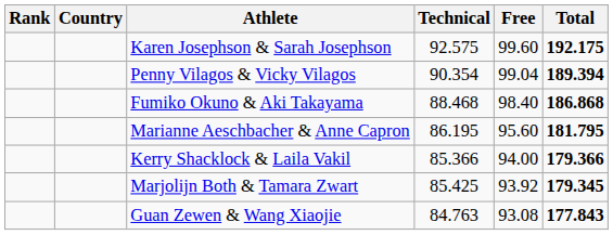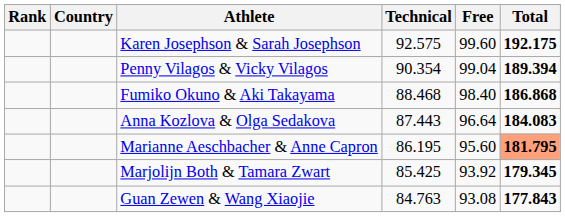 <table class="wikitable sortable" style="text-align:center">
 <tr>
 <th>Rank</th>
 <th>Country</th>
 <th>Athlete</th>
 <th>Technical</th>
 <th>Free</th>
 <th>Total</th>
 </tr>
 <tr>
 <td></td>
 <td align=left></td>
 <td align=left><a href='#'>Karen Josephson</a> & <a href='#'>Sarah Josephson</a></td>
 <td>92.575</td>
 <td>99.60</td>
 <td><strong>192.175</strong></td>
 </tr>
 <tr>
 <td></td>
 <td align=left></td>
 <td align=left><a href='#'>Penny Vilagos</a> & <a href='#'>Vicky Vilagos</a></td>
 <td>90.354</td>
 <td>99.04</td>
 <td><strong>189.394</strong></td>
 </tr>
 <tr>
 <td></td>
 <td align=left></td>
 <td align=left><a href='#'>Fumiko Okuno</a> & <a href='#'>Aki Takayama</a></td>
 <td>88.468</td>
 <td>98.40</td>
 <td><strong>186.868</strong></td>
 </tr>
 <tr>
 <td></td>
 <td align=left></td>
-<td align=left><a href='#'>Marianne Aeschbacher</a> & <a href='#'>Anne Capron</a></td>
-<td>86.195</td>
-<td>95.60</td>
-<td><strong>181.795</strong></td>
+<td align=left><a href='#'>Anna Kozlova</a> & <a href='#'>Olga Sedakova</a></td>
+<td>87.443</td>
+<td>96.64</td>
+<td><strong>184.083</strong></td>
 </tr>
 <tr>
 <td></td>
 <td align=left></td>
-<td align=left><a href='#'>Kerry Shacklock</a> & <a href='#'>Laila Vakil</a></td>
-<td>85.366</td>
-<td>94.00</td>
-<td><strong>179.366</strong></td>
+<td align=left><a href='#'>Marianne Aeschbacher</a> & <a href='#'>Anne Capron</a></td>
+<td>86.195</td>
+<td>95.60</td>
+<td style="background: lightsalmon;"><strong>181.795</strong></td>
 </tr>
 <tr>
 <td></td>
 <td align=left></td>
 <td align=left><a href='#'>Marjolijn Both</a> & <a href='#'>Tamara Zwart</a></td>
 <td>85.425</td>
 <td>93.92</td>
 <td><strong>179.345</strong></td>
 </tr>
 <tr>
 <td></td>
 <td align=left></td>
 <td align=left><a href='#'>Guan Zewen</a> & <a href='#'>Wang Xiaojie</a></td>
 <td>84.763</td>
 <td>93.08</td>
 <td><strong>177.843</strong></td>
 </tr>
 </table>
